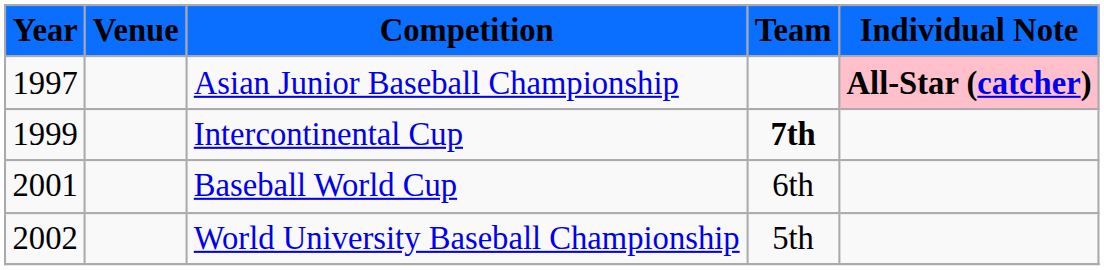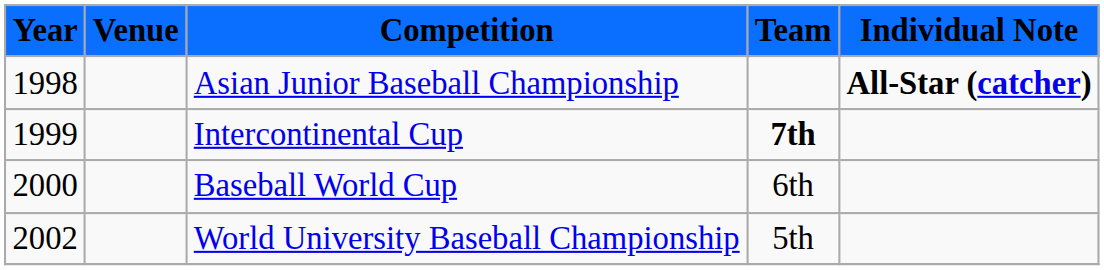 <table class="wikitable">
 <tr>
 <th style="background:#0A6EFF"><span>Year</span></th>
 <th style="background:#0A6EFF"><span>Venue</span></th>
 <th style="background:#0A6EFF"><span>Competition</span></th>
 <th style="background:#0A6EFF"><span>Team</span></th>
 <th style="background:#0A6EFF"><span>Individual Note</span></th>
 </tr>
 <tr>
-<td>1997</td>
+<td>1998</td>
 <td></td>
 <td><a href='#'>Asian Junior Baseball Championship</a></td>
 <td style="text-align:center"></td>
-<td style="background: pink;"><strong>All-Star (<a href='#'>catcher</a>)</strong></td>
+<td><strong>All-Star (<a href='#'>catcher</a>)</strong></td>
 </tr>
 <tr>
 <td>1999</td>
 <td></td>
 <td><a href='#'>Intercontinental Cup</a></td>
 <td style="text-align:center"><strong>7th</strong></td>
 <td></td>
 </tr>
 <tr>
-<td>2001</td>
+<td>2000</td>
 <td></td>
 <td><a href='#'>Baseball World Cup</a></td>
 <td style="text-align:center">6th</td>
 <td></td>
 </tr>
 <tr>
 <td>2002</td>
 <td></td>
 <td><a href='#'>World University Baseball Championship</a></td>
 <td style="text-align:center">5th</td>
 <td></td>
 </tr>
 <tr>
 </tr>
 </table>
